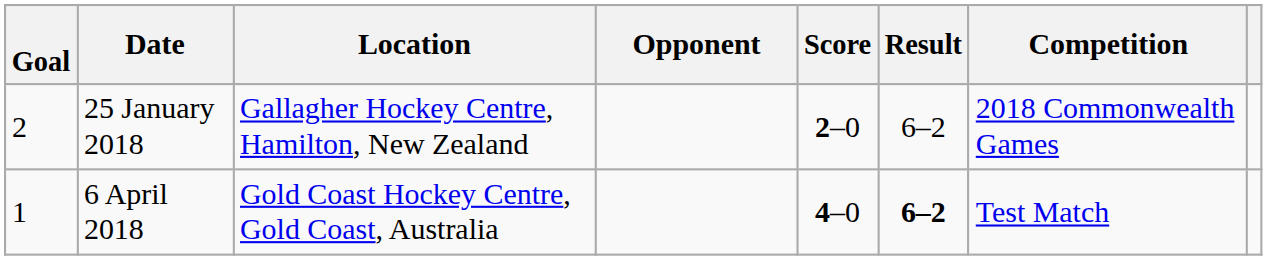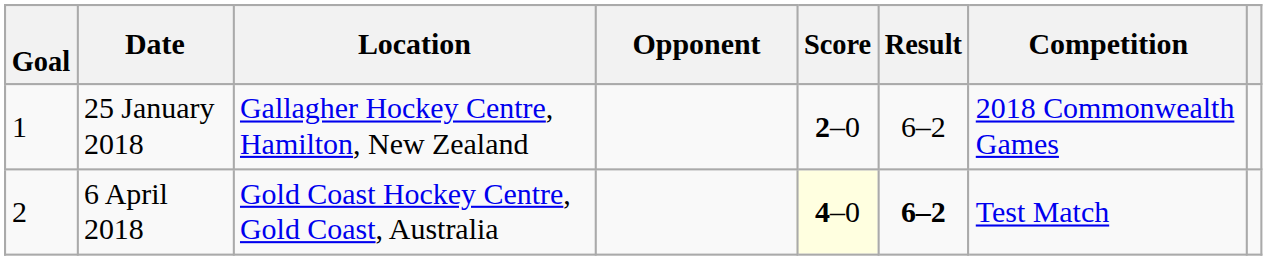 <table class="wikitable sortable" style="font-size:90%" width=97%>
 <tr>
 <th style="font-size:95%;" data-sort-type=number><br>Goal</th>
 <th align=center>Date</th>
 <th>Location</th>
 <th width=90>Opponent</th>
 <th data-sort-type="number" style="font-size:95%">Score</th>
 <th data-sort-type="number" style="font-size:95%">Result</th>
 <th>Competition</th>
 <th></th>
 </tr>
 <tr>
-<td>2</td>
+<td>1</td>
 <td>25 January 2018</td>
 <td><a href='#'>Gallagher Hockey Centre</a>, <a href='#'>Hamilton</a>, New Zealand</td>
 <td></td>
 <td align="center"><strong>2</strong>–0</td>
 <td align="center">6–2</td>
 <td><a href='#'>2018 Commonwealth Games</a></td>
 <td></td>
 </tr>
 <tr>
-<td>1</td>
+<td>2</td>
 <td>6 April 2018</td>
 <td><a href='#'>Gold Coast Hockey Centre</a>, <a href='#'>Gold Coast</a>, Australia</td>
 <td></td>
-<td align="center"><strong>4</strong>–0</td>
+<td align="center" style="background: lightyellow;"><strong>4</strong>–0</td>
 <td align="center"><strong>6–2</strong></td>
 <td><a href='#'>Test Match</a></td>
 <td></td>
 </tr>
 </table>
